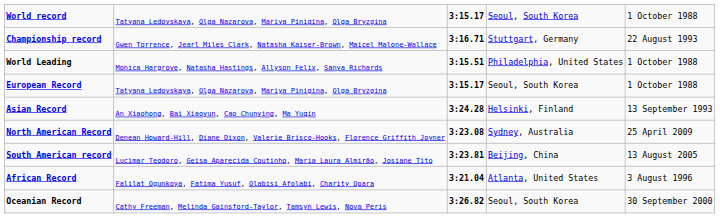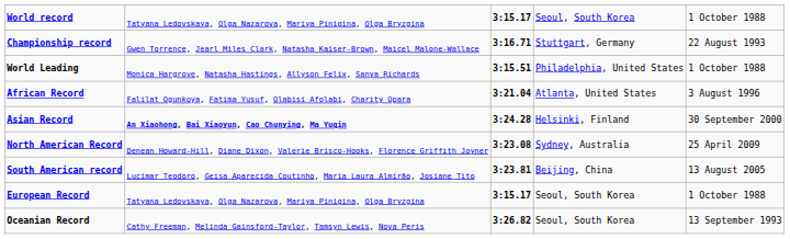 <table class="wikitable">
 <tr>
 <td><strong><a href='#'>World record</a></strong></td>
 <td><br> <small><a href='#'>Tatyana Ledovskaya</a>, <a href='#'>Olga Nazarova</a>, <a href='#'>Mariya Pinigina</a>, <a href='#'>Olga Bryzgina</a></small></td>
 <td><strong>3:15.17</strong></td>
 <td><a href='#'>Seoul</a>, <a href='#'>South Korea</a></td>
 <td>1 October 1988</td>
 </tr>
 <tr>
 <td><strong><a href='#'>Championship record</a></strong></td>
 <td><br> <small><a href='#'>Gwen Torrence</a>, <a href='#'>Jearl Miles Clark</a>, <a href='#'>Natasha Kaiser-Brown</a>, <a href='#'>Maicel Malone-Wallace</a></small></td>
 <td><strong>3:16.71</strong></td>
 <td><a href='#'>Stuttgart</a>, Germany</td>
 <td>22 August 1993</td>
 </tr>
 <tr>
 <td><strong>World Leading</strong></td>
 <td><br> <small><a href='#'>Monica Hargrove</a>, <a href='#'>Natasha Hastings</a>, <a href='#'>Allyson Felix</a>, <a href='#'>Sanya Richards</a></small></td>
 <td><strong>3:15.51</strong></td>
 <td><a href='#'>Philadelphia</a>, United States</td>
 <td>1 October 1988</td>
 </tr>
 <tr>
-<td><strong><a href='#'>European Record</a></strong></td>
-<td><br> <small><a href='#'>Tatyana Ledovskaya</a>, <a href='#'>Olga Nazarova</a>, <a href='#'>Mariya Pinigina</a>, <a href='#'>Olga Bryzgina</a></small></td>
-<td><strong>3:15.17</strong></td>
-<td>Seoul, South Korea</td>
-<td>1 October 1988</td>
+<td><strong><a href='#'>African Record</a></strong></td>
+<td><br> <small><a href='#'>Falilat Ogunkoya</a>, <a href='#'>Fatima Yusuf</a>, <a href='#'>Olabisi Afolabi</a>, <a href='#'>Charity Opara</a></small></td>
+<td><strong>3:21.04</strong></td>
+<td><a href='#'>Atlanta</a>, United States</td>
+<td>3 August 1996</td>
 </tr>
 <tr>
 <td><strong><a href='#'>Asian Record</a></strong></td>
-<td><br> <small><a href='#'>An Xiaohong</a>, <a href='#'>Bai Xiaoyun</a>, <a href='#'>Cao Chunying</a>, <a href='#'>Ma Yuqin</a></small></td>
+<td><strong><br> <small><a href='#'>An Xiaohong</a>, <a href='#'>Bai Xiaoyun</a>, <a href='#'>Cao Chunying</a>, <a href='#'>Ma Yuqin</a></small></strong></td>
 <td><strong>3:24.28</strong></td>
 <td><a href='#'>Helsinki</a>, Finland</td>
-<td>13 September 1993</td>
+<td>30 September 2000</td>
 </tr>
 <tr>
 <td><strong><a href='#'>North American Record</a></strong></td>
 <td><br> <small><a href='#'>Denean Howard-Hill</a>, <a href='#'>Diane Dixon</a>, <a href='#'>Valerie Brisco-Hooks</a>, <a href='#'>Florence Griffith Joyner</a></small></td>
 <td><strong>3:23.08</strong></td>
 <td><a href='#'>Sydney</a>, Australia</td>
 <td>25 April 2009</td>
 </tr>
 <tr>
 <td><strong><a href='#'>South American record</a></strong></td>
 <td><br> <small><a href='#'>Lucimar Teodoro</a>, <a href='#'>Geisa Aparecida Coutinho</a>, <a href='#'>Maria Laura Almirão</a>, <a href='#'>Josiane Tito</a></small></td>
 <td><strong>3:23.81</strong></td>
 <td><a href='#'>Beijing</a>, China</td>
 <td>13 August 2005</td>
 </tr>
 <tr>
-<td><strong><a href='#'>African Record</a></strong></td>
-<td><br> <small><a href='#'>Falilat Ogunkoya</a>, <a href='#'>Fatima Yusuf</a>, <a href='#'>Olabisi Afolabi</a>, <a href='#'>Charity Opara</a></small></td>
-<td><strong>3:21.04</strong></td>
-<td><a href='#'>Atlanta</a>, United States</td>
-<td>3 August 1996</td>
+<td><strong><a href='#'>European Record</a></strong></td>
+<td><br> <small><a href='#'>Tatyana Ledovskaya</a>, <a href='#'>Olga Nazarova</a>, <a href='#'>Mariya Pinigina</a>, <a href='#'>Olga Bryzgina</a></small></td>
+<td><strong>3:15.17</strong></td>
+<td>Seoul, South Korea</td>
+<td>1 October 1988</td>
 </tr>
 <tr>
 <td><strong>Oceanian Record</strong></td>
 <td><br> <small><a href='#'>Cathy Freeman</a>, <a href='#'>Melinda Gainsford-Taylor</a>, <a href='#'>Tamsyn Lewis</a>, <a href='#'>Nova Peris</a></small></td>
 <td><strong>3:26.82</strong></td>
 <td>Seoul, South Korea</td>
-<td>30 September 2000</td>
+<td>13 September 1993</td>
 </tr>
 </table>
